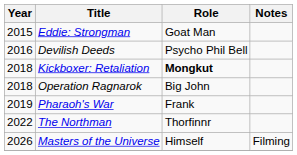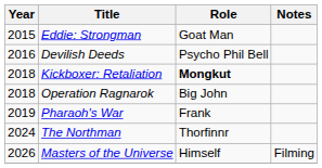 <table class="wikitable sortable">
 <tr>
 <th>Year</th>
 <th>Title</th>
 <th>Role</th>
 <th>Notes</th>
 </tr>
 <tr>
 <td>2015</td>
 <td><em><a href='#'>Eddie: Strongman</a></em></td>
 <td>Goat Man</td>
 <td></td>
 </tr>
 <tr>
 <td>2016</td>
 <td><em>Devilish Deeds</em></td>
 <td>Psycho Phil Bell</td>
 <td></td>
 </tr>
 <tr>
 <td>2018</td>
 <td><em><a href='#'>Kickboxer: Retaliation</a></em></td>
 <td><strong>Mongkut</strong></td>
 <td></td>
 </tr>
 <tr>
 <td>2018</td>
 <td><em>Operation Ragnarok</em></td>
 <td>Big John</td>
 <td></td>
 </tr>
 <tr>
 <td>2019</td>
 <td><em><a href='#'>Pharaoh's War</a></em></td>
 <td>Frank</td>
 <td></td>
 </tr>
 <tr>
-<td>2022</td>
+<td>2024</td>
 <td><em><a href='#'>The Northman</a></em></td>
 <td>Thorfinnr</td>
 <td></td>
 </tr>
 <tr>
 <td>2026</td>
 <td><em><a href='#'>Masters of the Universe</a></em></td>
 <td>Himself</td>
 <td>Filming</td>
 </tr>
 <tr>
 </tr>
 </table>
